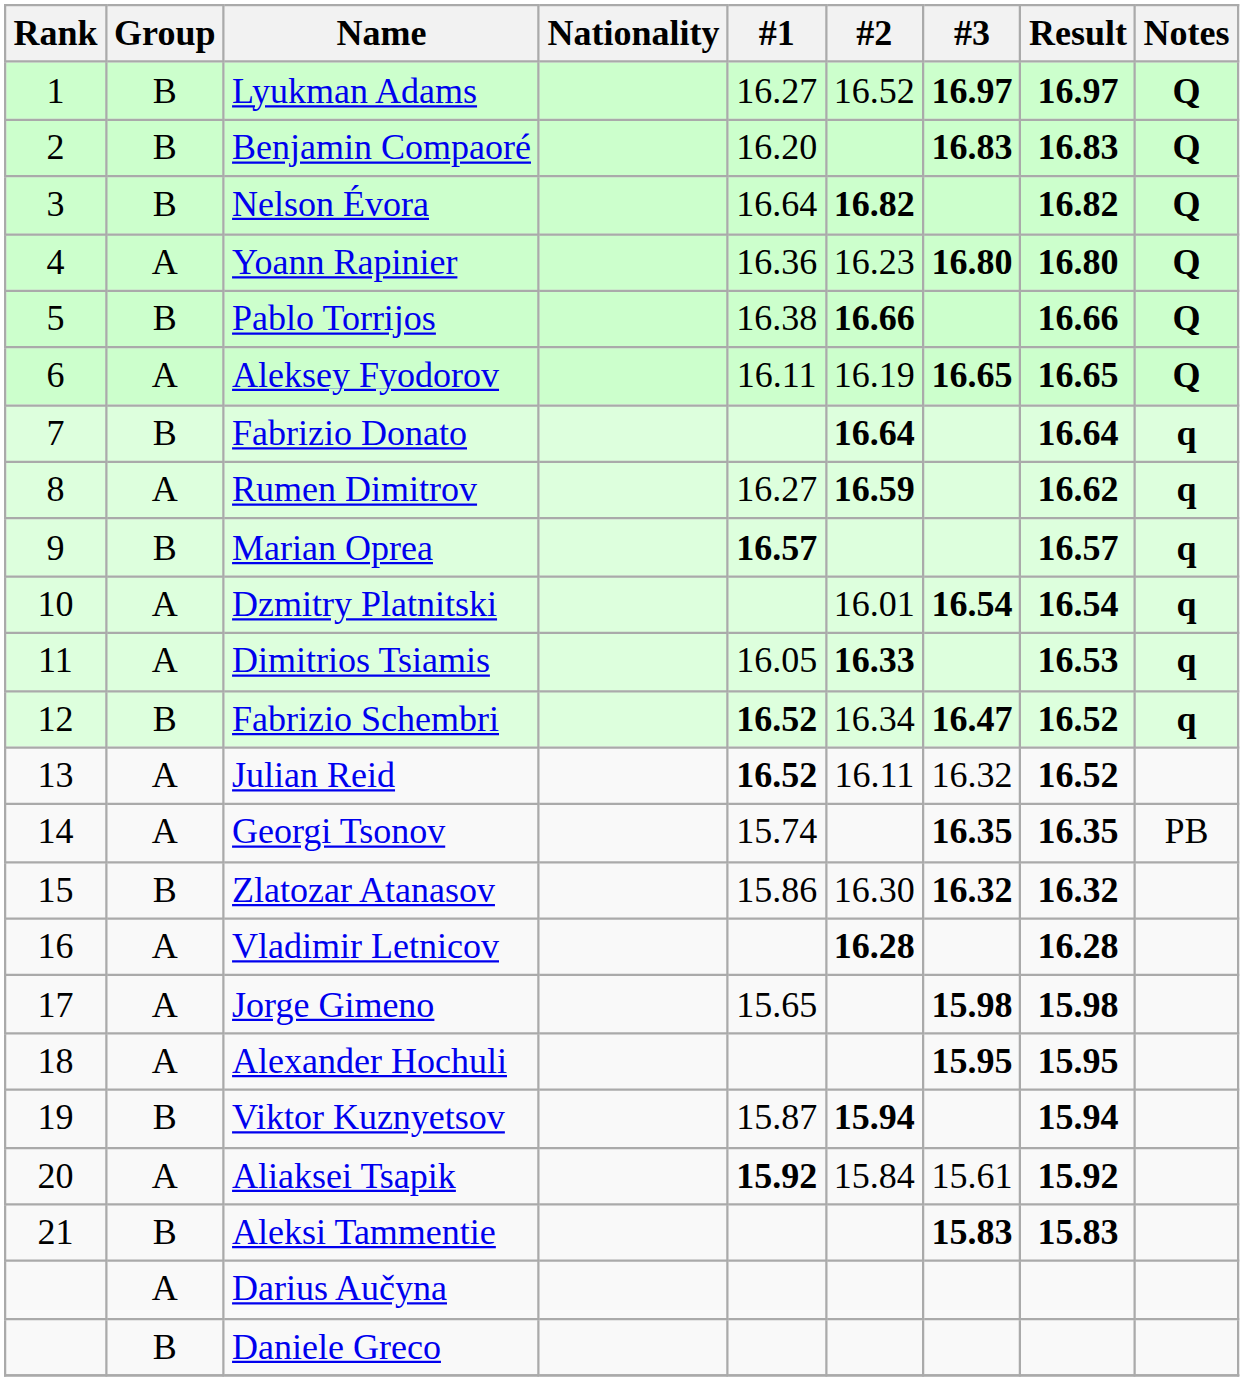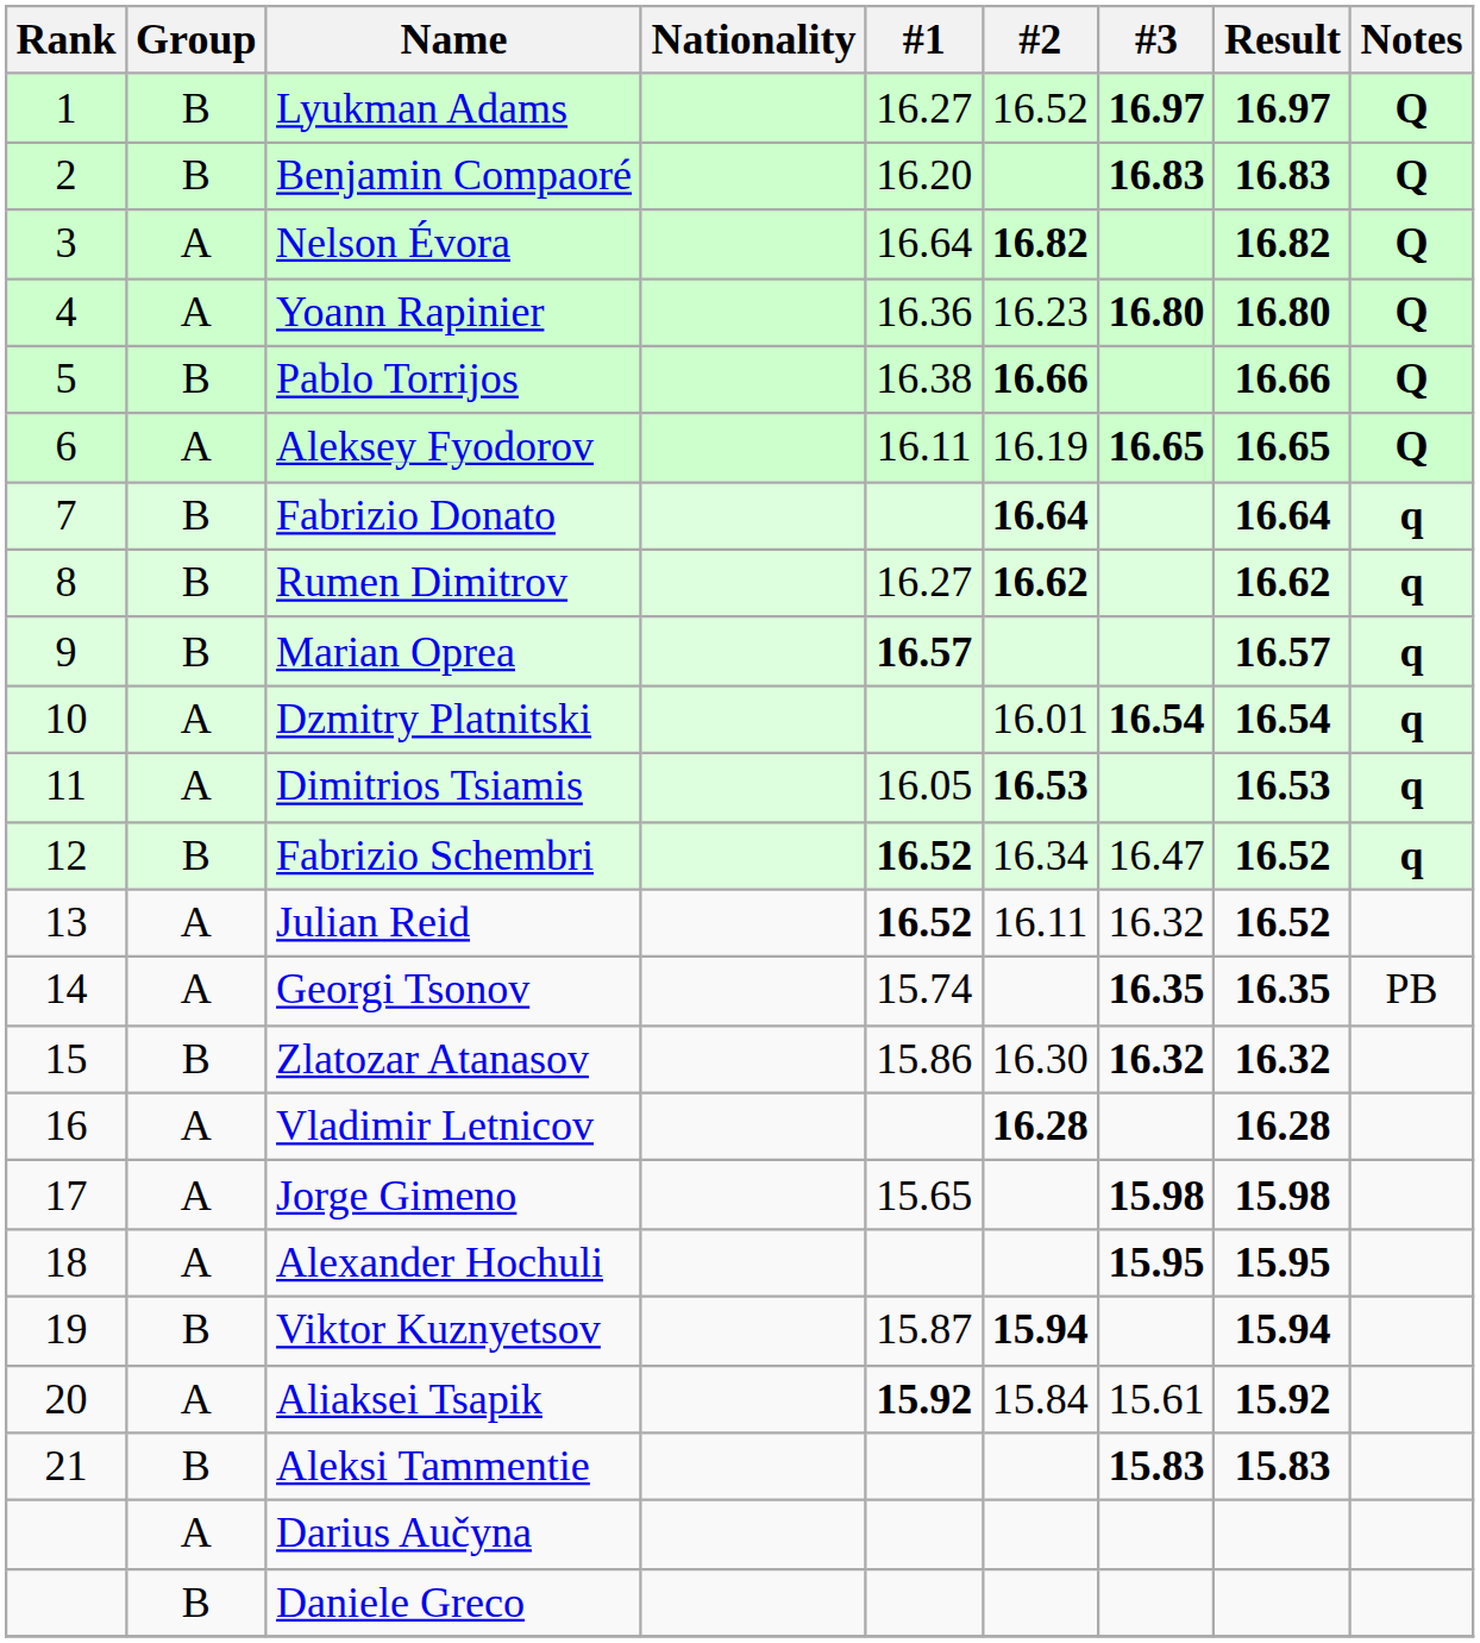 <table class="wikitable sortable" style="text-align:center">
 <tr>
 <th>Rank</th>
 <th>Group</th>
 <th>Name</th>
 <th>Nationality</th>
 <th>#1</th>
 <th>#2</th>
 <th>#3</th>
 <th>Result</th>
 <th>Notes</th>
 </tr>
 <tr bgcolor=ccffcc>
 <td>1</td>
 <td>B</td>
 <td align=left><a href='#'>Lyukman Adams</a></td>
 <td align=left></td>
 <td>16.27</td>
 <td>16.52</td>
 <td><strong>16.97</strong></td>
 <td><strong>16.97</strong></td>
 <td><strong>Q</strong></td>
 </tr>
 <tr bgcolor=ccffcc>
 <td>2</td>
 <td>B</td>
 <td align=left><a href='#'>Benjamin Compaoré</a></td>
 <td align=left></td>
 <td>16.20</td>
 <td></td>
 <td><strong>16.83</strong></td>
 <td><strong>16.83</strong></td>
 <td><strong>Q</strong></td>
 </tr>
 <tr bgcolor=ccffcc>
 <td>3</td>
-<td>B</td>
+<td>A</td>
 <td align=left><a href='#'>Nelson Évora</a></td>
 <td align=left></td>
 <td>16.64</td>
 <td><strong>16.82</strong></td>
 <td></td>
 <td><strong>16.82</strong></td>
 <td><strong>Q</strong></td>
 </tr>
 <tr bgcolor=ccffcc>
 <td>4</td>
 <td>A</td>
 <td align=left><a href='#'>Yoann Rapinier</a></td>
 <td align=left></td>
 <td>16.36</td>
 <td>16.23</td>
 <td><strong>16.80</strong></td>
 <td><strong>16.80</strong></td>
 <td><strong>Q</strong></td>
 </tr>
 <tr bgcolor=ccffcc>
 <td>5</td>
 <td>B</td>
 <td align=left><a href='#'>Pablo Torrijos</a></td>
 <td align=left></td>
 <td>16.38</td>
 <td><strong>16.66</strong></td>
 <td></td>
 <td><strong>16.66</strong></td>
 <td><strong>Q</strong></td>
 </tr>
 <tr bgcolor=ccffcc>
 <td>6</td>
 <td>A</td>
 <td align=left><a href='#'>Aleksey Fyodorov</a></td>
 <td align=left></td>
 <td>16.11</td>
 <td>16.19</td>
 <td><strong>16.65</strong></td>
 <td><strong>16.65</strong></td>
 <td><strong>Q</strong></td>
 </tr>
 <tr bgcolor=ddffdd>
 <td>7</td>
 <td>B</td>
 <td align=left><a href='#'>Fabrizio Donato</a></td>
 <td align=left></td>
 <td></td>
 <td><strong>16.64</strong></td>
 <td></td>
 <td><strong>16.64</strong></td>
 <td><strong>q</strong></td>
 </tr>
 <tr bgcolor=ddffdd>
 <td>8</td>
-<td>A</td>
+<td>B</td>
 <td align=left><a href='#'>Rumen Dimitrov</a></td>
 <td align=left></td>
 <td>16.27</td>
-<td><strong>16.59</strong></td>
+<td><strong>16.62</strong></td>
 <td></td>
 <td><strong>16.62</strong></td>
 <td><strong>q</strong></td>
 </tr>
 <tr bgcolor=ddffdd>
 <td>9</td>
 <td>B</td>
 <td align=left><a href='#'>Marian Oprea</a></td>
 <td align=left></td>
 <td><strong>16.57</strong></td>
 <td></td>
 <td></td>
 <td><strong>16.57</strong></td>
 <td><strong>q</strong></td>
 </tr>
 <tr bgcolor=ddffdd>
 <td>10</td>
 <td>A</td>
 <td align=left><a href='#'>Dzmitry Platnitski</a></td>
 <td align=left></td>
 <td></td>
 <td>16.01</td>
 <td><strong>16.54</strong></td>
 <td><strong>16.54</strong></td>
 <td><strong>q</strong></td>
 </tr>
 <tr bgcolor=ddffdd>
 <td>11</td>
 <td>A</td>
 <td align=left><a href='#'>Dimitrios Tsiamis</a></td>
 <td align=left></td>
 <td>16.05</td>
-<td><strong>16.33</strong></td>
+<td><strong>16.53</strong></td>
 <td></td>
 <td><strong>16.53</strong></td>
 <td><strong>q</strong></td>
 </tr>
 <tr bgcolor=ddffdd>
 <td>12</td>
 <td>B</td>
 <td align=left><a href='#'>Fabrizio Schembri</a></td>
 <td align=left></td>
 <td><strong>16.52</strong></td>
 <td>16.34</td>
-<td><strong>16.47</strong></td>
+<td>16.47</td>
 <td><strong>16.52</strong></td>
 <td><strong>q</strong></td>
 </tr>
 <tr>
 <td>13</td>
 <td>A</td>
 <td align=left><a href='#'>Julian Reid</a></td>
 <td align=left></td>
 <td><strong>16.52</strong></td>
 <td>16.11</td>
 <td>16.32</td>
 <td><strong>16.52</strong></td>
 <td></td>
 </tr>
 <tr>
 <td>14</td>
 <td>A</td>
 <td align=left><a href='#'>Georgi Tsonov</a></td>
 <td align=left></td>
 <td>15.74</td>
 <td></td>
 <td><strong>16.35</strong></td>
 <td><strong>16.35</strong></td>
 <td>PB</td>
 </tr>
 <tr>
 <td>15</td>
 <td>B</td>
 <td align=left><a href='#'>Zlatozar Atanasov</a></td>
 <td align=left></td>
 <td>15.86</td>
 <td>16.30</td>
 <td><strong>16.32</strong></td>
 <td><strong>16.32</strong></td>
 <td></td>
 </tr>
 <tr>
 <td>16</td>
 <td>A</td>
 <td align=left><a href='#'>Vladimir Letnicov</a></td>
 <td align=left></td>
 <td></td>
 <td><strong>16.28</strong></td>
 <td></td>
 <td><strong>16.28</strong></td>
 <td></td>
 </tr>
 <tr>
 <td>17</td>
 <td>A</td>
 <td align=left><a href='#'>Jorge Gimeno</a></td>
 <td align=left></td>
 <td>15.65</td>
 <td></td>
 <td><strong>15.98</strong></td>
 <td><strong>15.98</strong></td>
 <td></td>
 </tr>
 <tr>
 <td>18</td>
 <td>A</td>
 <td align=left><a href='#'>Alexander Hochuli</a></td>
 <td align=left></td>
 <td></td>
 <td></td>
 <td><strong>15.95</strong></td>
 <td><strong>15.95</strong></td>
 <td></td>
 </tr>
 <tr>
 <td>19</td>
 <td>B</td>
 <td align=left><a href='#'>Viktor Kuznyetsov</a></td>
 <td align=left></td>
 <td>15.87</td>
 <td><strong>15.94</strong></td>
 <td></td>
 <td><strong>15.94</strong></td>
 <td></td>
 </tr>
 <tr>
 <td>20</td>
 <td>A</td>
 <td align=left><a href='#'>Aliaksei Tsapik</a></td>
 <td align=left></td>
 <td><strong>15.92</strong></td>
 <td>15.84</td>
 <td>15.61</td>
 <td><strong>15.92</strong></td>
 <td></td>
 </tr>
 <tr>
 <td>21</td>
 <td>B</td>
 <td align=left><a href='#'>Aleksi Tammentie</a></td>
 <td align=left></td>
 <td></td>
 <td></td>
 <td><strong>15.83</strong></td>
 <td><strong>15.83</strong></td>
 <td></td>
 </tr>
 <tr>
 <td></td>
 <td>A</td>
 <td align=left><a href='#'>Darius Aučyna</a></td>
 <td align=left></td>
 <td></td>
 <td></td>
 <td></td>
 <td><strong></strong></td>
 <td></td>
 </tr>
 <tr>
 <td></td>
 <td>B</td>
 <td align=left><a href='#'>Daniele Greco</a></td>
 <td align=left></td>
 <td></td>
 <td></td>
 <td></td>
 <td><strong></strong></td>
 <td></td>
 </tr>
 <tr>
 </tr>
 </table>
